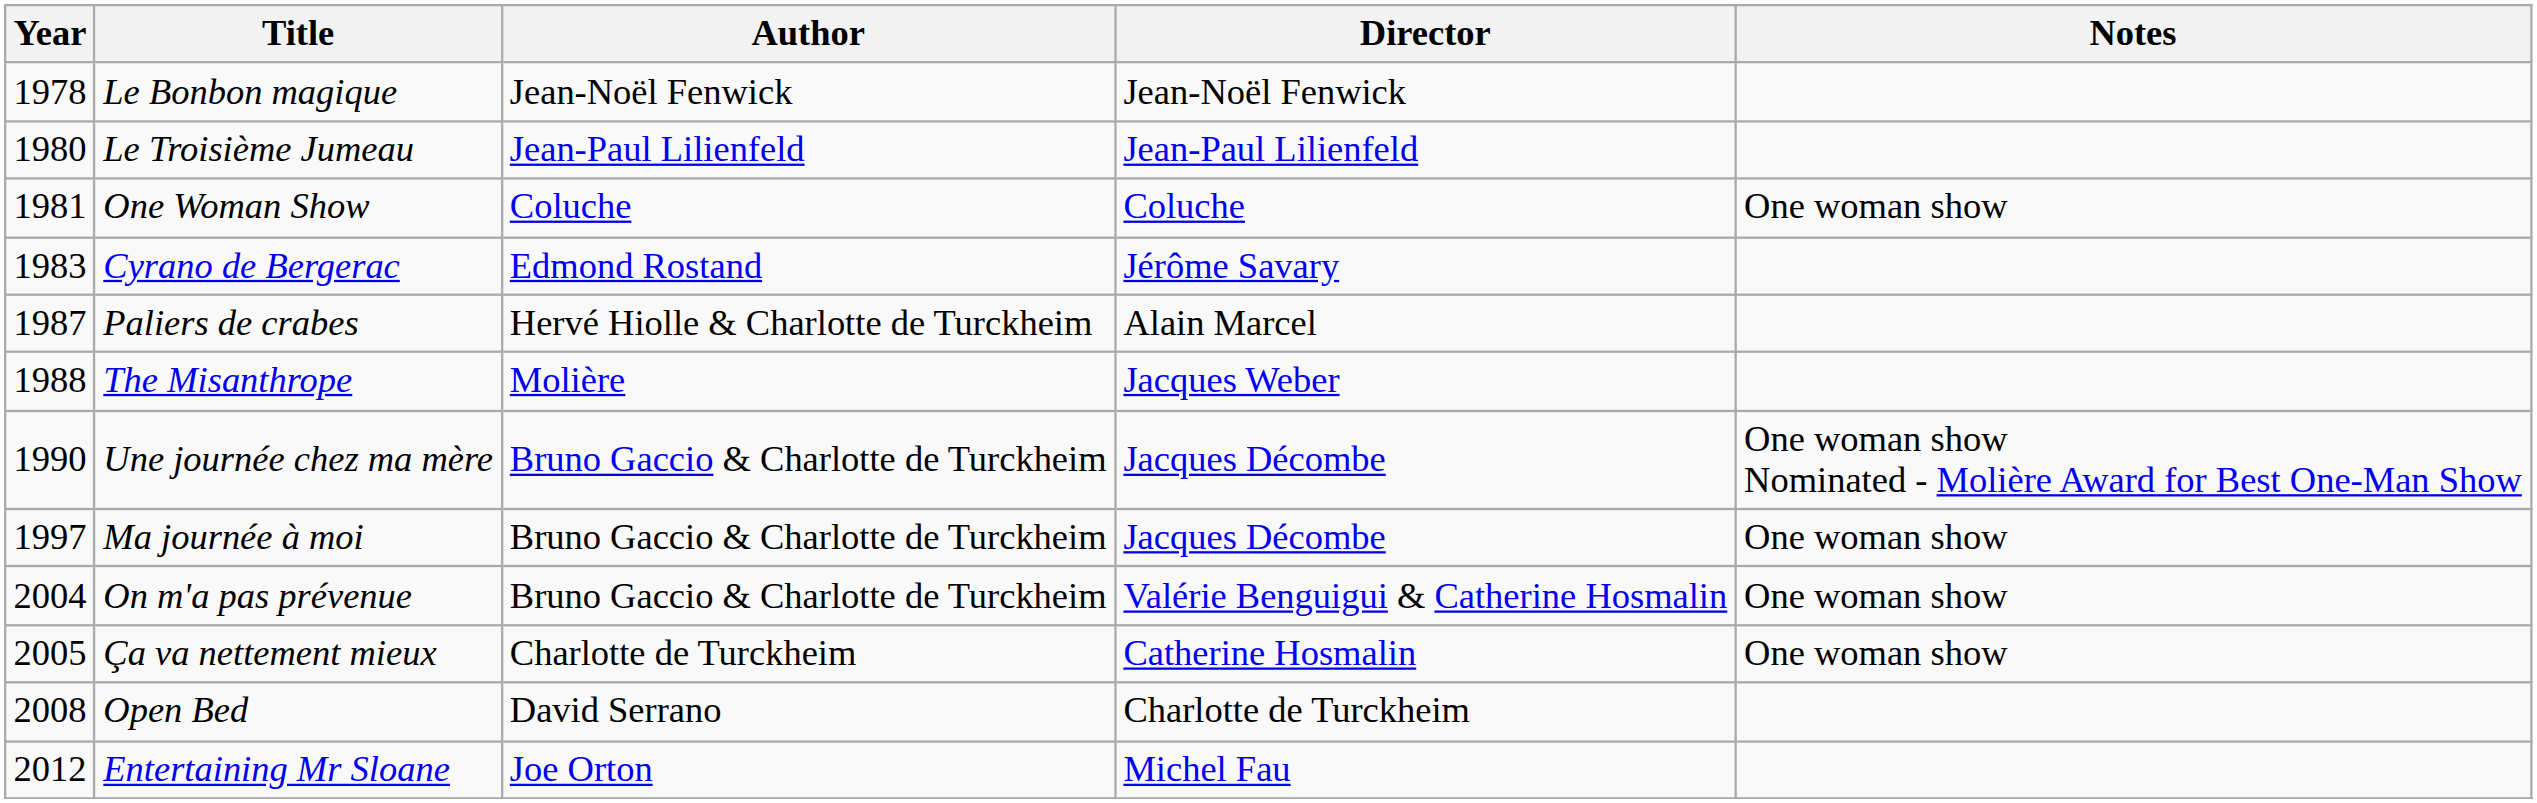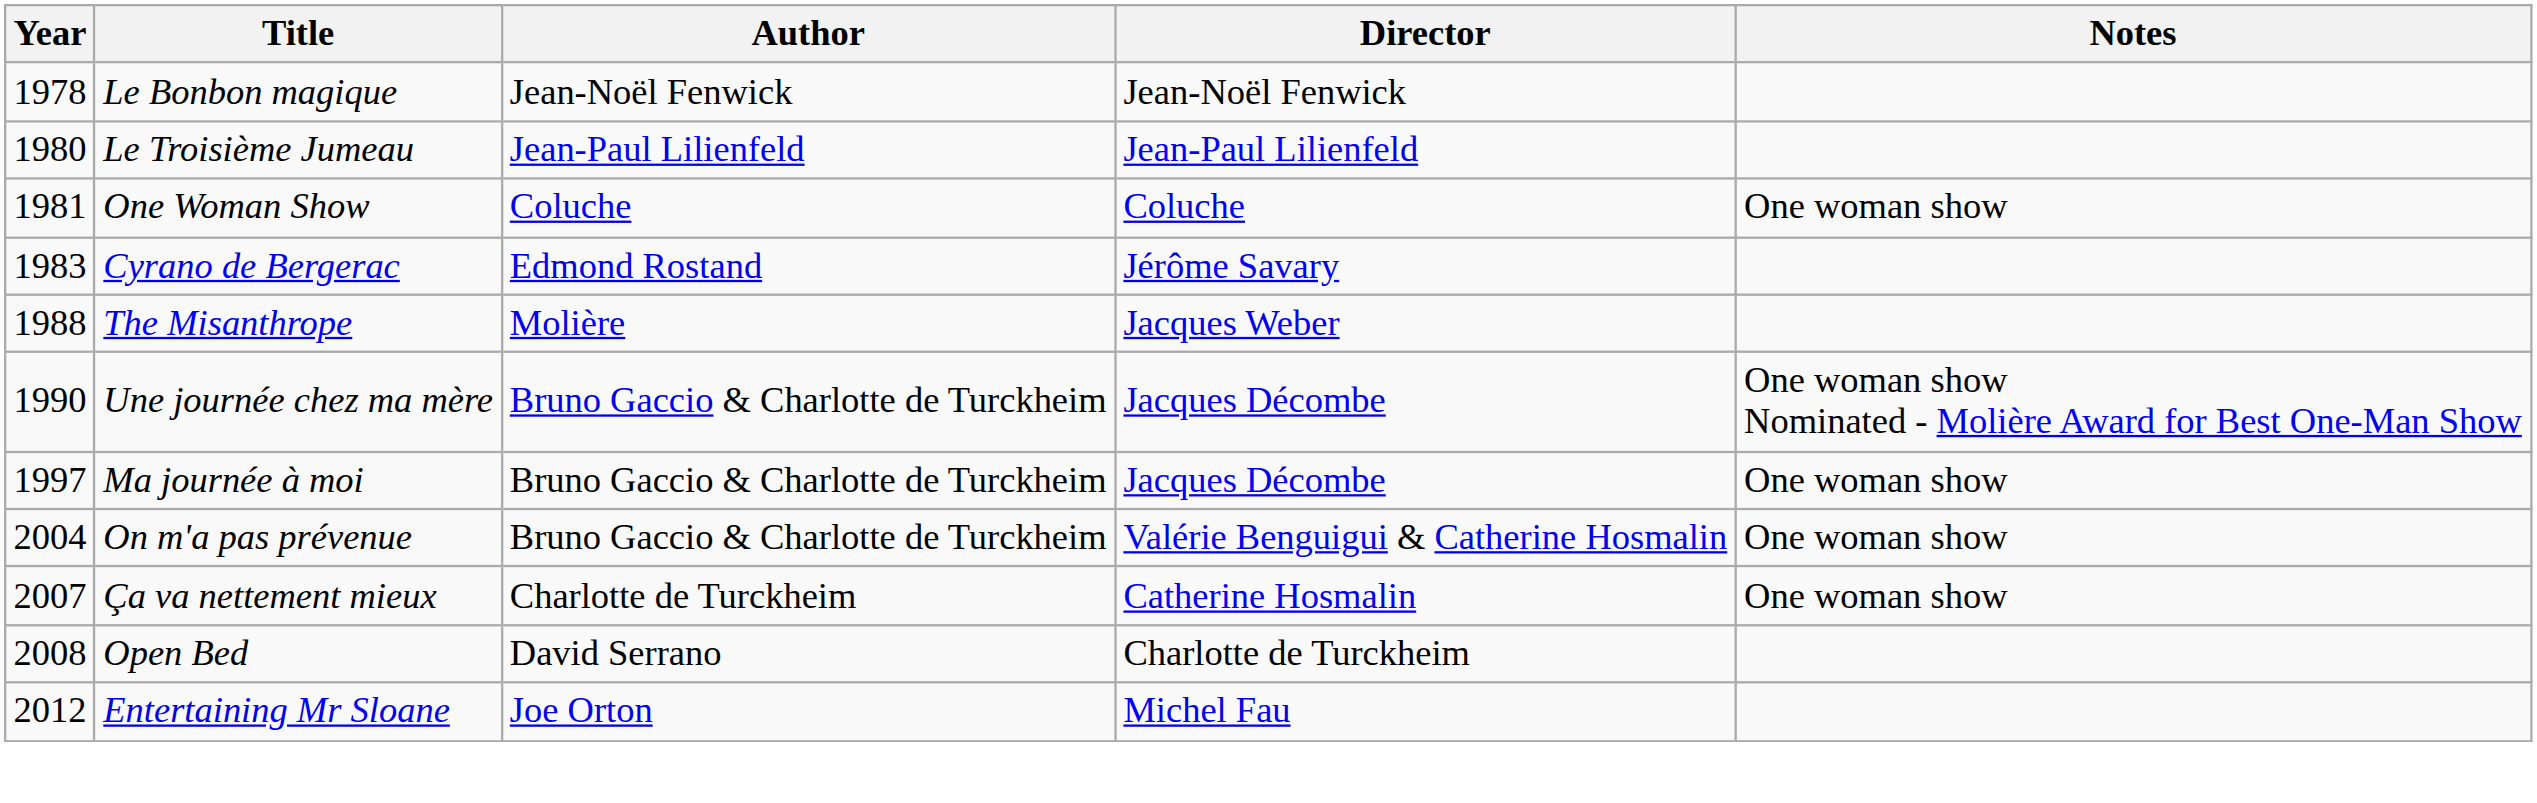 <table class="wikitable">
 <tr>
 <th>Year</th>
 <th>Title</th>
 <th>Author</th>
 <th>Director</th>
 <th>Notes</th>
 </tr>
 <tr>
 <td>1978</td>
 <td><em>Le Bonbon magique</em></td>
 <td>Jean-Noël Fenwick</td>
 <td>Jean-Noël Fenwick</td>
 <td></td>
 </tr>
 <tr>
 <td>1980</td>
 <td><em>Le Troisième Jumeau</em></td>
 <td><a href='#'>Jean-Paul Lilienfeld</a></td>
 <td><a href='#'>Jean-Paul Lilienfeld</a></td>
 <td></td>
 </tr>
 <tr>
 <td>1981</td>
 <td><em>One Woman Show</em></td>
 <td><a href='#'>Coluche</a></td>
 <td><a href='#'>Coluche</a></td>
 <td>One woman show</td>
 </tr>
 <tr>
 <td>1983</td>
 <td><em><a href='#'>Cyrano de Bergerac</a></em></td>
 <td><a href='#'>Edmond Rostand</a></td>
 <td><a href='#'>Jérôme Savary</a></td>
 <td></td>
 </tr>
 <tr>
-<td>1987</td>
-<td><em>Paliers de crabes</em></td>
-<td>Hervé Hiolle & Charlotte de Turckheim</td>
-<td>Alain Marcel</td>
-<td></td>
-</tr>
-<tr>
 <td>1988</td>
 <td><em><a href='#'>The Misanthrope</a></em></td>
 <td><a href='#'>Molière</a></td>
 <td><a href='#'>Jacques Weber</a></td>
 <td></td>
 </tr>
 <tr>
 <td>1990</td>
 <td><em>Une journée chez ma mère</em></td>
 <td><a href='#'>Bruno Gaccio</a> & Charlotte de Turckheim</td>
 <td><a href='#'>Jacques Décombe</a></td>
 <td>One woman show<br>Nominated - <a href='#'>Molière Award for Best One-Man Show</a></td>
 </tr>
 <tr>
 <td>1997</td>
 <td><em>Ma journée à moi</em></td>
 <td>Bruno Gaccio & Charlotte de Turckheim</td>
 <td><a href='#'>Jacques Décombe</a></td>
 <td>One woman show</td>
 </tr>
 <tr>
 <td>2004</td>
 <td><em>On m'a pas prévenue</em></td>
 <td>Bruno Gaccio & Charlotte de Turckheim</td>
 <td><a href='#'>Valérie Benguigui</a> & <a href='#'>Catherine Hosmalin</a></td>
 <td>One woman show</td>
 </tr>
 <tr>
-<td>2005</td>
+<td>2007</td>
 <td><em>Ça va nettement mieux</em></td>
 <td>Charlotte de Turckheim</td>
 <td><a href='#'>Catherine Hosmalin</a></td>
 <td>One woman show</td>
 </tr>
 <tr>
 <td>2008</td>
 <td><em>Open Bed</em></td>
 <td>David Serrano</td>
 <td>Charlotte de Turckheim</td>
 <td></td>
 </tr>
 <tr>
 <td>2012</td>
 <td><em><a href='#'>Entertaining Mr Sloane</a></em></td>
 <td><a href='#'>Joe Orton</a></td>
 <td><a href='#'>Michel Fau</a></td>
 <td></td>
 </tr>
 <tr>
 </tr>
 </table>
